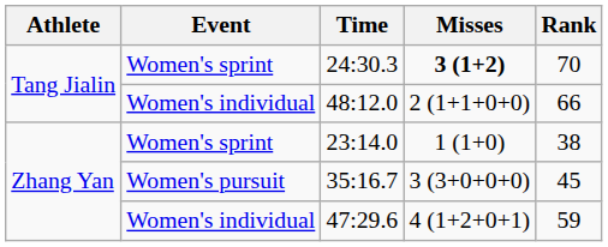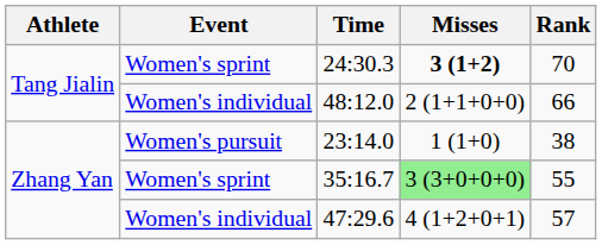 <table class="wikitable" style="font-size:90%">
 <tr>
 <th>Athlete</th>
 <th>Event</th>
 <th>Time</th>
 <th>Misses</th>
 <th>Rank</th>
 </tr>
 <tr align=center>
 <td align=left rowspan=2><a href='#'>Tang Jialin</a></td>
 <td align=left><a href='#'>Women's sprint</a></td>
 <td>24:30.3</td>
 <td><strong>3 (1+2)</strong></td>
 <td>70</td>
 </tr>
 <tr align=center>
 <td align=left><a href='#'>Women's individual</a></td>
 <td>48:12.0</td>
 <td>2 (1+1+0+0)</td>
 <td>66</td>
 </tr>
 <tr align=center>
 <td align=left rowspan=3><a href='#'>Zhang Yan</a></td>
-<td align=left><a href='#'>Women's sprint</a></td>
+<td align=left><a href='#'>Women's pursuit</a></td>
 <td>23:14.0</td>
 <td>1 (1+0)</td>
 <td>38</td>
 </tr>
 <tr align=center>
-<td align=left><a href='#'>Women's pursuit</a></td>
+<td align=left><a href='#'>Women's sprint</a></td>
 <td>35:16.7</td>
-<td>3 (3+0+0+0)</td>
-<td>45</td>
+<td style="background: lightgreen;">3 (3+0+0+0)</td>
+<td>55</td>
 </tr>
 <tr align=center>
 <td align=left><a href='#'>Women's individual</a></td>
 <td>47:29.6</td>
 <td>4 (1+2+0+1)</td>
-<td>59</td>
+<td>57</td>
 </tr>
 </table>
